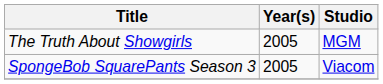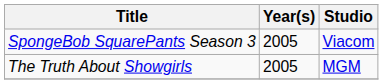 <table class="wikitable">
 <tr>
 <th>Title</th>
 <th>Year(s)</th>
 <th>Studio</th>
 </tr>
 <tr>
+<td><em><a href='#'>SpongeBob SquarePants</a> Season 3</em></td>
+<td>2005</td>
+<td><a href='#'>Viacom</a></td>
+</tr>
+<tr>
 <td><em>The Truth About <a href='#'>Showgirls</a></em></td>
 <td>2005</td>
 <td><a href='#'>MGM</a></td>
 </tr>
 <tr>
-<td><em><a href='#'>SpongeBob SquarePants</a> Season 3</em></td>
-<td>2005</td>
-<td><a href='#'>Viacom</a></td>
-</tr>
-<tr>
 </tr>
 </table>
